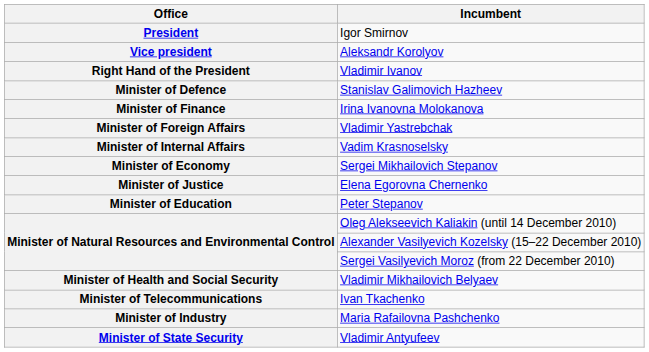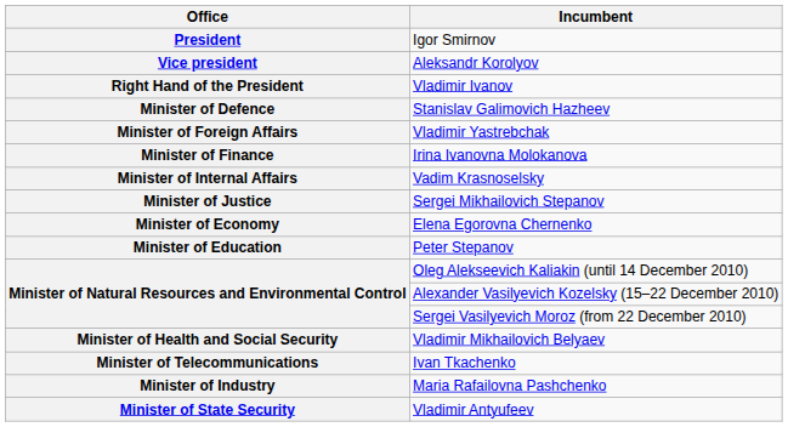 <table class="wikitable plainrowheaders">
 <tr>
 <th scope="col">Office</th>
 <th scope="col">Incumbent</th>
 </tr>
 <tr>
 <th scope="row"><a href='#'>President</a></th>
 <td>Igor Smirnov</td>
 </tr>
 <tr>
 <th scope="row"><a href='#'>Vice president</a></th>
 <td><a href='#'>Aleksandr Korolyov</a></td>
 </tr>
 <tr>
 <th scope="row">Right Hand of the President</th>
 <td><a href='#'>Vladimir Ivanov</a></td>
 </tr>
 <tr>
 <th scope="row">Minister of Defence</th>
 <td><a href='#'>Stanislav Galimovich Hazheev</a></td>
 </tr>
 <tr>
+<th scope="row">Minister of Foreign Affairs</th>
+<td><a href='#'>Vladimir Yastrebchak</a></td>
+</tr>
+<tr>
 <th scope="row">Minister of Finance</th>
 <td><a href='#'>Irina Ivanovna Molokanova</a></td>
-</tr>
-<tr>
-<th scope="row">Minister of Foreign Affairs</th>
-<td><a href='#'>Vladimir Yastrebchak</a></td>
 </tr>
 <tr>
 <th scope="row">Minister of Internal Affairs</th>
 <td><a href='#'>Vadim Krasnoselsky</a></td>
 </tr>
 <tr>
-<th scope="row">Minister of Economy</th>
+<th scope="row">Minister of Justice</th>
 <td><a href='#'>Sergei Mikhailovich Stepanov</a></td>
 </tr>
 <tr>
-<th scope="row">Minister of Justice</th>
+<th scope="row">Minister of Economy</th>
 <td><a href='#'>Elena Egorovna Chernenko</a></td>
 </tr>
 <tr>
 <th scope="row">Minister of Education</th>
 <td><a href='#'>Peter Stepanov</a></td>
 </tr>
 <tr>
 <th scope="row" align="left" style="normal" rowspan=3>Minister of Natural Resources and Environmental Control</th>
 <td align="left" style="normal"><a href='#'>Oleg Alekseevich Kaliakin</a> (until 14 December 2010)</td>
 </tr>
 <tr>
 <td align="left" style="normal"><a href='#'>Alexander Vasilyevich Kozelsky</a> (15–22 December 2010)</td>
 </tr>
 <tr>
 <td align="left" style="normal"><a href='#'>Sergei Vasilyevich Moroz</a> (from 22 December 2010)</td>
 </tr>
 <tr>
 <th scope="row">Minister of Health and Social Security</th>
 <td><a href='#'>Vladimir Mikhailovich Belyaev</a></td>
 </tr>
 <tr>
 <th scope="row">Minister of Telecommunications</th>
 <td><a href='#'>Ivan Tkachenko</a></td>
 </tr>
 <tr>
 <th scope="row">Minister of Industry</th>
 <td><a href='#'>Maria Rafailovna Pashchenko</a></td>
 </tr>
 <tr>
 <th scope="row"><a href='#'>Minister of State Security</a></th>
 <td><a href='#'>Vladimir Antyufeev</a></td>
 </tr>
 </table>
